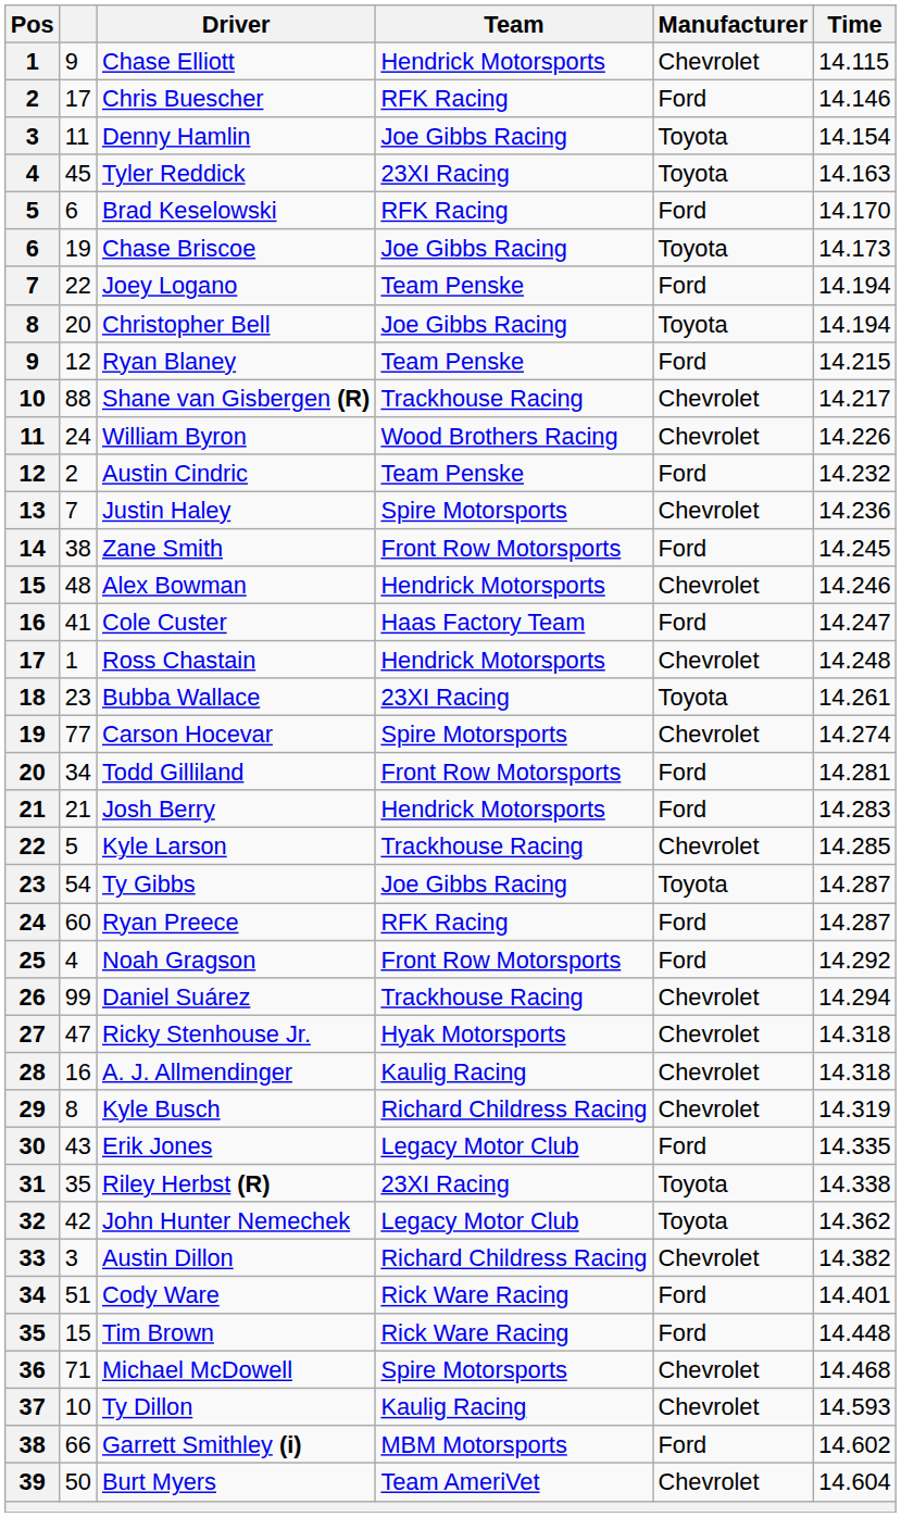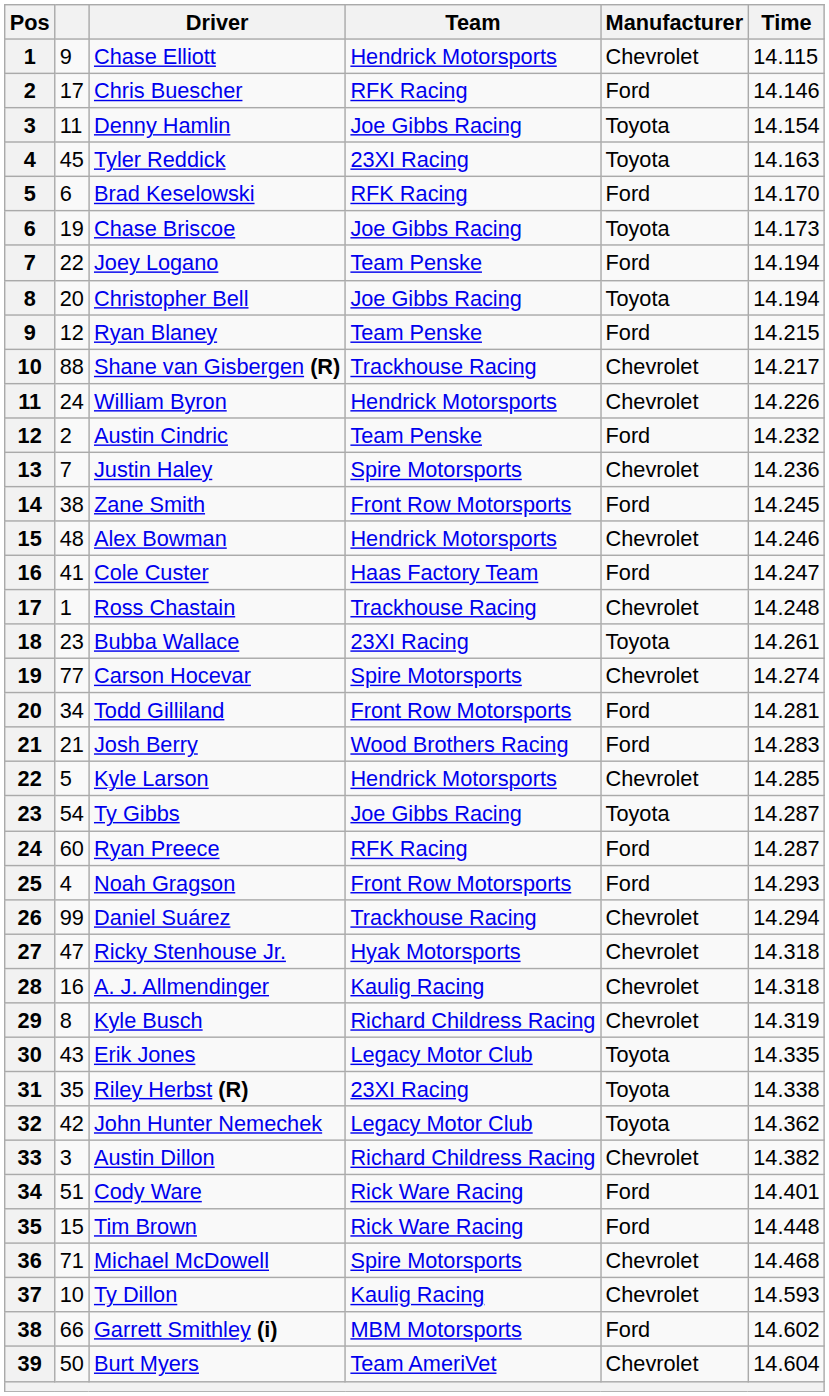 <table class="wikitable" style="font-size:95%">
 <tr>
 <th>Pos</th>
 <th></th>
 <th>Driver</th>
 <th>Team</th>
 <th>Manufacturer</th>
 <th>Time</th>
 </tr>
 <tr>
 <th>1</th>
 <td>9</td>
 <td><a href='#'>Chase Elliott</a></td>
 <td><a href='#'>Hendrick Motorsports</a></td>
 <td>Chevrolet</td>
 <td>14.115</td>
 </tr>
 <tr>
 <th>2</th>
 <td>17</td>
 <td><a href='#'>Chris Buescher</a></td>
 <td><a href='#'>RFK Racing</a></td>
 <td>Ford</td>
 <td>14.146</td>
 </tr>
 <tr>
 <th>3</th>
 <td>11</td>
 <td><a href='#'>Denny Hamlin</a></td>
 <td><a href='#'>Joe Gibbs Racing</a></td>
 <td>Toyota</td>
 <td>14.154</td>
 </tr>
 <tr>
 <th>4</th>
 <td>45</td>
 <td><a href='#'>Tyler Reddick</a></td>
 <td><a href='#'>23XI Racing</a></td>
 <td>Toyota</td>
 <td>14.163</td>
 </tr>
 <tr>
 <th>5</th>
 <td>6</td>
 <td><a href='#'>Brad Keselowski</a></td>
 <td><a href='#'>RFK Racing</a></td>
 <td>Ford</td>
 <td>14.170</td>
 </tr>
 <tr>
 <th>6</th>
 <td>19</td>
 <td><a href='#'>Chase Briscoe</a></td>
 <td><a href='#'>Joe Gibbs Racing</a></td>
 <td>Toyota</td>
 <td>14.173</td>
 </tr>
 <tr>
 <th>7</th>
 <td>22</td>
 <td><a href='#'>Joey Logano</a></td>
 <td><a href='#'>Team Penske</a></td>
 <td>Ford</td>
 <td>14.194</td>
 </tr>
 <tr>
 <th>8</th>
 <td>20</td>
 <td><a href='#'>Christopher Bell</a></td>
 <td><a href='#'>Joe Gibbs Racing</a></td>
 <td>Toyota</td>
 <td>14.194</td>
 </tr>
 <tr>
 <th>9</th>
 <td>12</td>
 <td><a href='#'>Ryan Blaney</a></td>
 <td><a href='#'>Team Penske</a></td>
 <td>Ford</td>
 <td>14.215</td>
 </tr>
 <tr>
 <th>10</th>
 <td>88</td>
 <td><a href='#'>Shane van Gisbergen</a> <strong>(R)</strong></td>
 <td><a href='#'>Trackhouse Racing</a></td>
 <td>Chevrolet</td>
 <td>14.217</td>
 </tr>
 <tr>
 <th>11</th>
 <td>24</td>
 <td><a href='#'>William Byron</a></td>
-<td><a href='#'>Wood Brothers Racing</a></td>
+<td><a href='#'>Hendrick Motorsports</a></td>
 <td>Chevrolet</td>
 <td>14.226</td>
 </tr>
 <tr>
 <th>12</th>
 <td>2</td>
 <td><a href='#'>Austin Cindric</a></td>
 <td><a href='#'>Team Penske</a></td>
 <td>Ford</td>
 <td>14.232</td>
 </tr>
 <tr>
 <th>13</th>
 <td>7</td>
 <td><a href='#'>Justin Haley</a></td>
 <td><a href='#'>Spire Motorsports</a></td>
 <td>Chevrolet</td>
 <td>14.236</td>
 </tr>
 <tr>
 <th>14</th>
 <td>38</td>
 <td><a href='#'>Zane Smith</a></td>
 <td><a href='#'>Front Row Motorsports</a></td>
 <td>Ford</td>
 <td>14.245</td>
 </tr>
 <tr>
 <th>15</th>
 <td>48</td>
 <td><a href='#'>Alex Bowman</a></td>
 <td><a href='#'>Hendrick Motorsports</a></td>
 <td>Chevrolet</td>
 <td>14.246</td>
 </tr>
 <tr>
 <th>16</th>
 <td>41</td>
 <td><a href='#'>Cole Custer</a></td>
 <td><a href='#'>Haas Factory Team</a></td>
 <td>Ford</td>
 <td>14.247</td>
 </tr>
 <tr>
 <th>17</th>
 <td>1</td>
 <td><a href='#'>Ross Chastain</a></td>
-<td><a href='#'>Hendrick Motorsports</a></td>
+<td><a href='#'>Trackhouse Racing</a></td>
 <td>Chevrolet</td>
 <td>14.248</td>
 </tr>
 <tr>
 <th>18</th>
 <td>23</td>
 <td><a href='#'>Bubba Wallace</a></td>
 <td><a href='#'>23XI Racing</a></td>
 <td>Toyota</td>
 <td>14.261</td>
 </tr>
 <tr>
 <th>19</th>
 <td>77</td>
 <td><a href='#'>Carson Hocevar</a></td>
 <td><a href='#'>Spire Motorsports</a></td>
 <td>Chevrolet</td>
 <td>14.274</td>
 </tr>
 <tr>
 <th>20</th>
 <td>34</td>
 <td><a href='#'>Todd Gilliland</a></td>
 <td><a href='#'>Front Row Motorsports</a></td>
 <td>Ford</td>
 <td>14.281</td>
 </tr>
 <tr>
 <th>21</th>
 <td>21</td>
 <td><a href='#'>Josh Berry</a></td>
-<td><a href='#'>Hendrick Motorsports</a></td>
+<td><a href='#'>Wood Brothers Racing</a></td>
 <td>Ford</td>
 <td>14.283</td>
 </tr>
 <tr>
 <th>22</th>
 <td>5</td>
 <td><a href='#'>Kyle Larson</a></td>
-<td><a href='#'>Trackhouse Racing</a></td>
+<td><a href='#'>Hendrick Motorsports</a></td>
 <td>Chevrolet</td>
 <td>14.285</td>
 </tr>
 <tr>
 <th>23</th>
 <td>54</td>
 <td><a href='#'>Ty Gibbs</a></td>
 <td><a href='#'>Joe Gibbs Racing</a></td>
 <td>Toyota</td>
 <td>14.287</td>
 </tr>
 <tr>
 <th>24</th>
 <td>60</td>
 <td><a href='#'>Ryan Preece</a></td>
 <td><a href='#'>RFK Racing</a></td>
 <td>Ford</td>
 <td>14.287</td>
 </tr>
 <tr>
 <th>25</th>
 <td>4</td>
 <td><a href='#'>Noah Gragson</a></td>
 <td><a href='#'>Front Row Motorsports</a></td>
 <td>Ford</td>
-<td>14.292</td>
+<td>14.293</td>
 </tr>
 <tr>
 <th>26</th>
 <td>99</td>
 <td><a href='#'>Daniel Suárez</a></td>
 <td><a href='#'>Trackhouse Racing</a></td>
 <td>Chevrolet</td>
 <td>14.294</td>
 </tr>
 <tr>
 <th>27</th>
 <td>47</td>
 <td><a href='#'>Ricky Stenhouse Jr.</a></td>
 <td><a href='#'>Hyak Motorsports</a></td>
 <td>Chevrolet</td>
 <td>14.318</td>
 </tr>
 <tr>
 <th>28</th>
 <td>16</td>
 <td><a href='#'>A. J. Allmendinger</a></td>
 <td><a href='#'>Kaulig Racing</a></td>
 <td>Chevrolet</td>
 <td>14.318</td>
 </tr>
 <tr>
 <th>29</th>
 <td>8</td>
 <td><a href='#'>Kyle Busch</a></td>
 <td><a href='#'>Richard Childress Racing</a></td>
 <td>Chevrolet</td>
 <td>14.319</td>
 </tr>
 <tr>
 <th>30</th>
 <td>43</td>
 <td><a href='#'>Erik Jones</a></td>
 <td><a href='#'>Legacy Motor Club</a></td>
-<td>Ford</td>
+<td>Toyota</td>
 <td>14.335</td>
 </tr>
 <tr>
 <th>31</th>
 <td>35</td>
 <td><a href='#'>Riley Herbst</a> <strong>(R)</strong></td>
 <td><a href='#'>23XI Racing</a></td>
 <td>Toyota</td>
 <td>14.338</td>
 </tr>
 <tr>
 <th>32</th>
 <td>42</td>
 <td><a href='#'>John Hunter Nemechek</a></td>
 <td><a href='#'>Legacy Motor Club</a></td>
 <td>Toyota</td>
 <td>14.362</td>
 </tr>
 <tr>
 <th>33</th>
 <td>3</td>
 <td><a href='#'>Austin Dillon</a></td>
 <td><a href='#'>Richard Childress Racing</a></td>
 <td>Chevrolet</td>
 <td>14.382</td>
 </tr>
 <tr>
 <th>34</th>
 <td>51</td>
 <td><a href='#'>Cody Ware</a></td>
 <td><a href='#'>Rick Ware Racing</a></td>
 <td>Ford</td>
 <td>14.401</td>
 </tr>
 <tr>
 <th>35</th>
 <td>15</td>
 <td><a href='#'>Tim Brown</a></td>
 <td><a href='#'>Rick Ware Racing</a></td>
 <td>Ford</td>
 <td>14.448</td>
 </tr>
 <tr>
 <th>36</th>
 <td>71</td>
 <td><a href='#'>Michael McDowell</a></td>
 <td><a href='#'>Spire Motorsports</a></td>
 <td>Chevrolet</td>
 <td>14.468</td>
 </tr>
 <tr>
 <th>37</th>
 <td>10</td>
 <td><a href='#'>Ty Dillon</a></td>
 <td><a href='#'>Kaulig Racing</a></td>
 <td>Chevrolet</td>
 <td>14.593</td>
 </tr>
 <tr>
 <th>38</th>
 <td>66</td>
 <td><a href='#'>Garrett Smithley</a> <strong>(i)</strong></td>
 <td><a href='#'>MBM Motorsports</a></td>
 <td>Ford</td>
 <td>14.602</td>
 </tr>
 <tr>
 <th>39</th>
 <td>50</td>
 <td><a href='#'>Burt Myers</a></td>
 <td><a href='#'>Team AmeriVet</a></td>
 <td>Chevrolet</td>
 <td>14.604</td>
 </tr>
 <tr>
 <th colspan="6"></th>
 </tr>
 </table>
